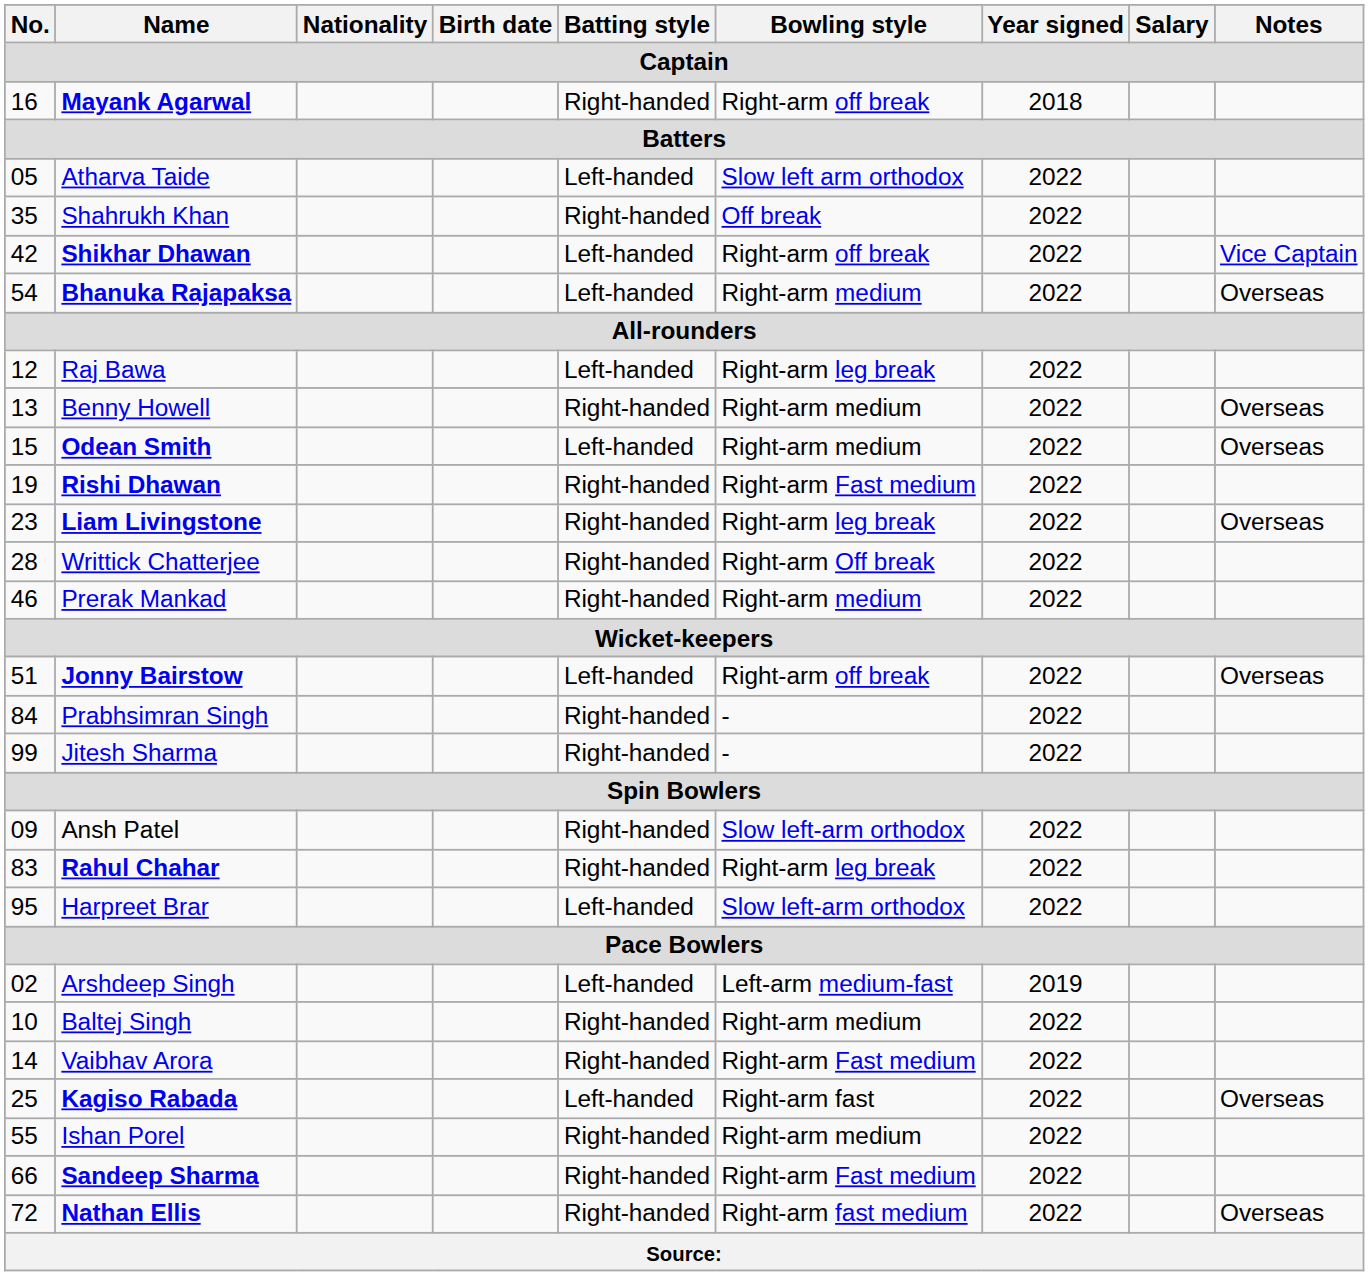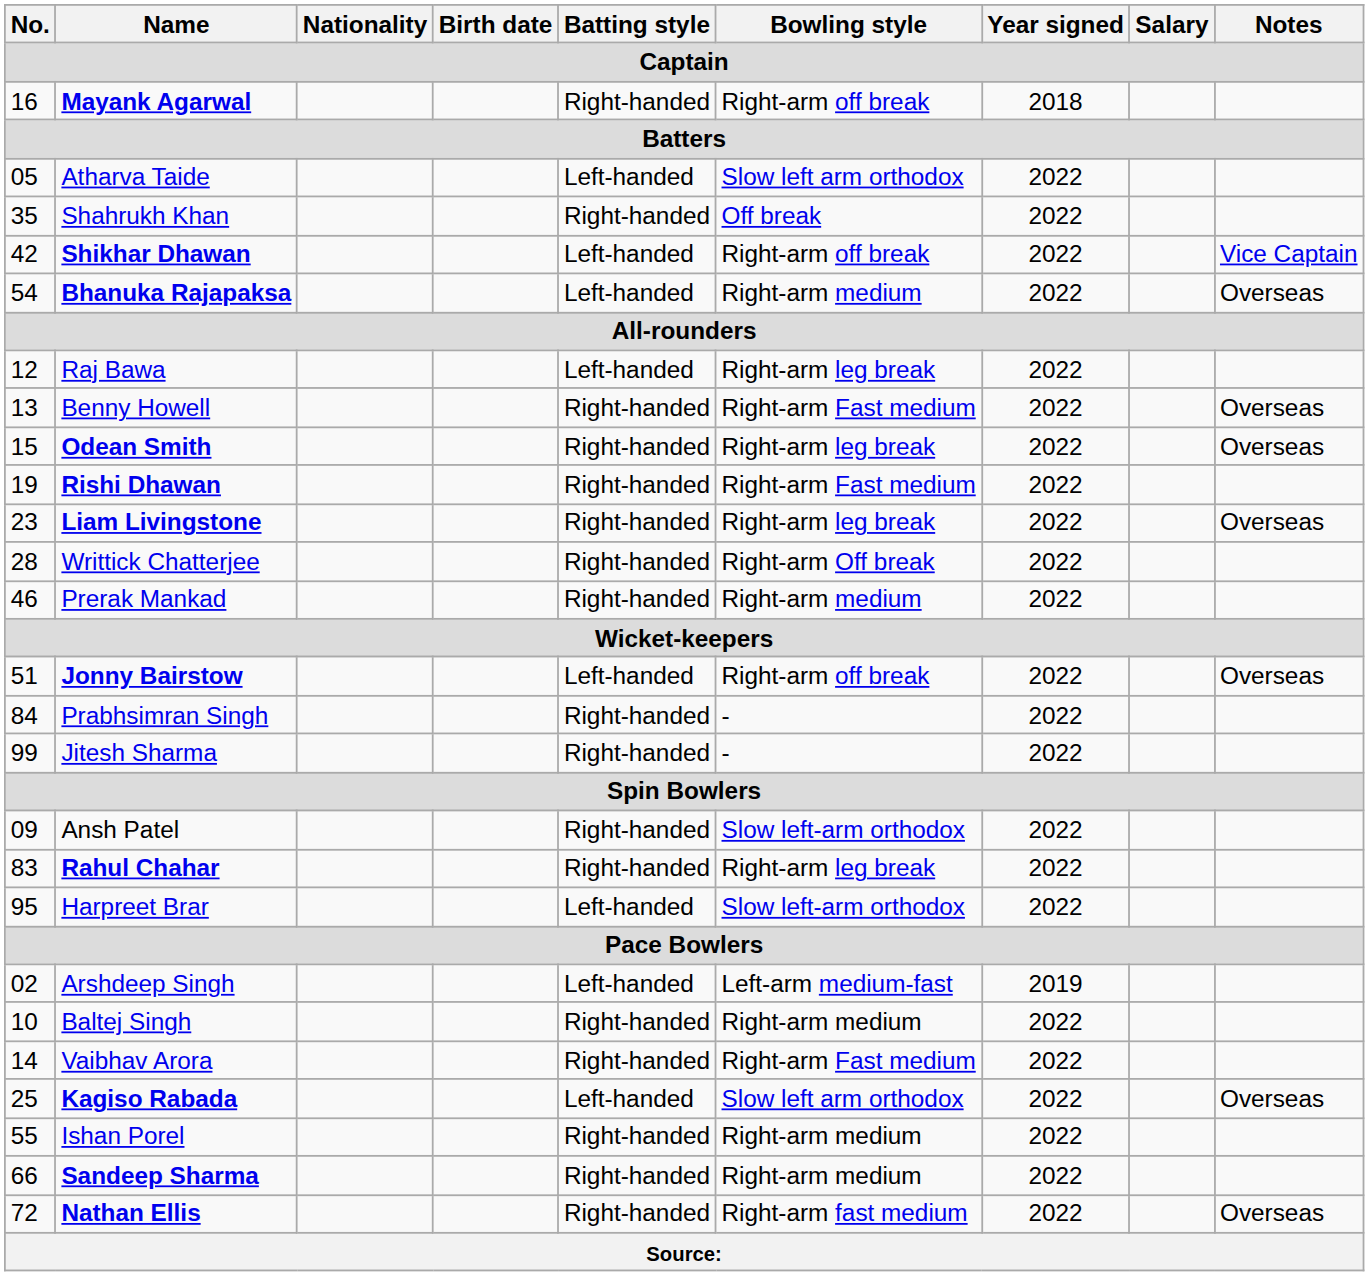 <table class="wikitable"  style="font-size:85%;">
 <tr>
 <th>No.</th>
 <th>Name</th>
 <th>Nationality</th>
 <th>Birth date</th>
 <th>Batting style</th>
 <th>Bowling style</th>
 <th>Year signed</th>
 <th>Salary</th>
 <th>Notes</th>
 </tr>
 <tr>
 <th colspan="9"  style="background:#dcdcdc; text-align:center;">Captain</th>
 </tr>
 <tr>
 <td>16</td>
 <td><strong><a href='#'>Mayank Agarwal</a></strong></td>
 <td></td>
 <td></td>
 <td>Right-handed</td>
 <td>Right-arm <a href='#'>off break</a></td>
 <td style="text-align:center;">2018</td>
 <td style="text-align:right;"></td>
 <td></td>
 </tr>
 <tr>
 <th colspan="9"  style="background:#dcdcdc; text-align:center;">Batters</th>
 </tr>
 <tr>
 <td>05</td>
 <td><a href='#'>Atharva Taide</a></td>
 <td></td>
 <td></td>
 <td>Left-handed</td>
 <td><a href='#'>Slow left arm orthodox</a></td>
 <td style="text-align:center;">2022</td>
 <td style="text-align:right;"></td>
 <td></td>
 </tr>
 <tr>
 <td>35</td>
 <td><a href='#'>Shahrukh Khan</a></td>
 <td></td>
 <td></td>
 <td>Right-handed</td>
 <td><a href='#'>Off break</a></td>
 <td style="text-align:center;">2022</td>
 <td style="text-align:right;"></td>
 <td></td>
 </tr>
 <tr>
 <td>42</td>
 <td><strong><a href='#'>Shikhar Dhawan</a></strong></td>
 <td></td>
 <td></td>
 <td>Left-handed</td>
 <td>Right-arm <a href='#'>off break</a></td>
 <td style="text-align:center;">2022</td>
 <td style="text-align:right;"></td>
 <td><a href='#'>Vice Captain</a></td>
 </tr>
 <tr>
 <td>54</td>
 <td><strong><a href='#'>Bhanuka Rajapaksa</a></strong></td>
 <td></td>
 <td></td>
 <td>Left-handed</td>
 <td>Right-arm <a href='#'>medium</a></td>
 <td style="text-align:center;">2022</td>
 <td style="text-align:right;"></td>
 <td>Overseas</td>
 </tr>
 <tr>
 <th colspan="9"  style="background:#dcdcdc; text-align:center;">All-rounders</th>
 </tr>
 <tr>
 <td>12</td>
 <td><a href='#'>Raj Bawa</a></td>
 <td></td>
 <td></td>
 <td>Left-handed</td>
 <td>Right-arm <a href='#'>leg break</a></td>
 <td style="text-align:center;">2022</td>
 <td style="text-align:right;"></td>
 <td></td>
 </tr>
 <tr>
 <td>13</td>
 <td><a href='#'>Benny Howell</a></td>
 <td></td>
 <td></td>
 <td>Right-handed</td>
-<td>Right-arm medium</td>
+<td>Right-arm <a href='#'>Fast medium</a></td>
 <td style="text-align:center;">2022</td>
 <td style="text-align:right;"></td>
 <td>Overseas</td>
 </tr>
 <tr>
 <td>15</td>
 <td><strong><a href='#'>Odean Smith</a></strong></td>
 <td></td>
 <td></td>
-<td>Left-handed</td>
-<td>Right-arm medium</td>
+<td>Right-handed</td>
+<td>Right-arm <a href='#'>leg break</a></td>
 <td style="text-align:center;">2022</td>
 <td style="text-align:right;"></td>
 <td>Overseas</td>
 </tr>
 <tr>
 <td>19</td>
 <td><strong><a href='#'>Rishi Dhawan</a></strong></td>
 <td></td>
 <td></td>
 <td>Right-handed</td>
 <td>Right-arm <a href='#'>Fast medium</a></td>
 <td style="text-align:center;">2022</td>
 <td style="text-align:right;"></td>
 <td></td>
 </tr>
 <tr>
 <td>23</td>
 <td><strong><a href='#'>Liam Livingstone</a></strong></td>
 <td></td>
 <td></td>
 <td>Right-handed</td>
 <td>Right-arm <a href='#'>leg break</a></td>
 <td style="text-align:center;">2022</td>
 <td style="text-align:right;"></td>
 <td>Overseas</td>
 </tr>
 <tr>
 <td>28</td>
 <td><a href='#'>Writtick Chatterjee</a></td>
 <td></td>
 <td></td>
 <td>Right-handed</td>
 <td>Right-arm <a href='#'>Off break</a></td>
 <td style="text-align:center;">2022</td>
 <td style="text-align:right;"></td>
 <td></td>
 </tr>
 <tr>
 <td>46</td>
 <td><a href='#'>Prerak Mankad</a></td>
 <td></td>
 <td></td>
 <td>Right-handed</td>
 <td>Right-arm <a href='#'>medium</a></td>
 <td style="text-align:center;">2022</td>
 <td style="text-align:right;"></td>
 <td></td>
 </tr>
 <tr>
 <th colspan="9"  style="background:#dcdcdc; text-align:center;">Wicket-keepers</th>
 </tr>
 <tr>
 <td>51</td>
 <td><strong><a href='#'>Jonny Bairstow</a></strong></td>
 <td></td>
 <td></td>
 <td>Left-handed</td>
 <td>Right-arm <a href='#'>off break</a></td>
 <td style="text-align:center;">2022</td>
 <td style="text-align:right;"></td>
 <td>Overseas</td>
 </tr>
 <tr>
 <td>84</td>
 <td><a href='#'>Prabhsimran Singh</a></td>
 <td></td>
 <td></td>
 <td>Right-handed</td>
 <td>-</td>
 <td style="text-align:center;">2022</td>
 <td style="text-align:right;"></td>
 <td></td>
 </tr>
 <tr>
 <td>99</td>
 <td><a href='#'>Jitesh Sharma</a></td>
 <td></td>
 <td></td>
 <td>Right-handed</td>
 <td>-</td>
 <td style="text-align:center;">2022</td>
 <td style="text-align:right;"></td>
 <td></td>
 </tr>
 <tr>
 <th colspan="9"  style="background:#dcdcdc; text-align:center;">Spin Bowlers</th>
 </tr>
 <tr>
 <td>09</td>
 <td>Ansh Patel</td>
 <td></td>
 <td></td>
 <td>Right-handed</td>
 <td><a href='#'>Slow left-arm orthodox</a></td>
 <td style="text-align:center;">2022</td>
 <td style="text-align:right;"></td>
 <td></td>
 </tr>
 <tr>
 <td>83</td>
 <td><strong><a href='#'>Rahul Chahar</a></strong></td>
 <td></td>
 <td></td>
 <td>Right-handed</td>
 <td>Right-arm <a href='#'>leg break</a></td>
 <td style="text-align:center;">2022</td>
 <td style="text-align:right;"></td>
 <td></td>
 </tr>
 <tr>
 <td>95</td>
 <td><a href='#'>Harpreet Brar</a></td>
 <td></td>
 <td></td>
 <td>Left-handed</td>
 <td><a href='#'>Slow left-arm orthodox</a></td>
 <td style="text-align:center;">2022</td>
 <td style="text-align:right;"></td>
 <td></td>
 </tr>
 <tr>
 <th colspan="9"  style="background:#dcdcdc; text-align:center;">Pace Bowlers</th>
 </tr>
 <tr>
 <td>02</td>
 <td><a href='#'>Arshdeep Singh</a></td>
 <td></td>
 <td></td>
 <td>Left-handed</td>
 <td>Left-arm <a href='#'>medium-fast</a></td>
 <td style="text-align:center;">2019</td>
 <td style="text-align:right;"></td>
 <td></td>
 </tr>
 <tr>
 <td>10</td>
 <td><a href='#'>Baltej Singh</a></td>
 <td></td>
 <td></td>
 <td>Right-handed</td>
 <td>Right-arm medium</td>
 <td style="text-align:center;">2022</td>
 <td style="text-align:right;"></td>
 <td></td>
 </tr>
 <tr>
 <td>14</td>
 <td><a href='#'>Vaibhav Arora</a></td>
 <td></td>
 <td></td>
 <td>Right-handed</td>
 <td>Right-arm <a href='#'>Fast medium</a></td>
 <td style="text-align:center;">2022</td>
 <td style="text-align:right;"></td>
 <td></td>
 </tr>
 <tr>
 <td>25</td>
 <td><strong><a href='#'>Kagiso Rabada</a></strong></td>
 <td></td>
 <td></td>
 <td>Left-handed</td>
-<td>Right-arm fast</td>
+<td><a href='#'>Slow left arm orthodox</a></td>
 <td style="text-align:center;">2022</td>
 <td style="text-align:right;"></td>
 <td>Overseas</td>
 </tr>
 <tr>
 <td>55</td>
 <td><a href='#'>Ishan Porel</a></td>
 <td></td>
 <td></td>
 <td>Right-handed</td>
 <td>Right-arm medium</td>
 <td style="text-align:center;">2022</td>
 <td style="text-align:right;"></td>
 <td></td>
 </tr>
 <tr>
 <td>66</td>
 <td><strong><a href='#'>Sandeep Sharma</a></strong></td>
 <td></td>
 <td></td>
 <td>Right-handed</td>
-<td>Right-arm <a href='#'>Fast medium</a></td>
+<td>Right-arm medium</td>
 <td style="text-align:center;">2022</td>
 <td style="text-align:right;"></td>
 <td></td>
 </tr>
 <tr>
 <td>72</td>
 <td><strong><a href='#'>Nathan Ellis</a></strong></td>
 <td></td>
 <td></td>
 <td>Right-handed</td>
 <td>Right-arm <a href='#'>fast medium</a></td>
 <td style="text-align:center;">2022</td>
 <td style="text-align:right;"></td>
 <td>Overseas</td>
 </tr>
 <tr>
 <th colspan="9" style="text-align: center;"><small>Source:</small></th>
 </tr>
 </table>
